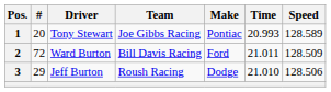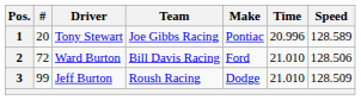 <table class="wikitable" style="font-size:95%">
 <tr>
 <th>Pos.</th>
 <th>#</th>
 <th>Driver</th>
 <th>Team</th>
 <th>Make</th>
 <th>Time</th>
 <th>Speed</th>
 </tr>
 <tr>
 <th>1</th>
 <td>20</td>
 <td><a href='#'>Tony Stewart</a></td>
 <td><a href='#'>Joe Gibbs Racing</a></td>
 <td><a href='#'>Pontiac</a></td>
-<td>20.993</td>
+<td>20.996</td>
 <td>128.589</td>
 </tr>
 <tr>
 <th>2</th>
 <td>72</td>
 <td><a href='#'>Ward Burton</a></td>
 <td><a href='#'>Bill Davis Racing</a></td>
 <td><a href='#'>Ford</a></td>
-<td>21.011</td>
-<td>128.509</td>
+<td>21.010</td>
+<td>128.506</td>
 </tr>
 <tr>
 <th>3</th>
-<td>29</td>
+<td>99</td>
 <td><a href='#'>Jeff Burton</a></td>
 <td><a href='#'>Roush Racing</a></td>
 <td><a href='#'>Dodge</a></td>
 <td>21.010</td>
-<td>128.506</td>
+<td>128.509</td>
 </tr>
 <tr>
 <th colspan="7"></th>
 </tr>
 </table>
